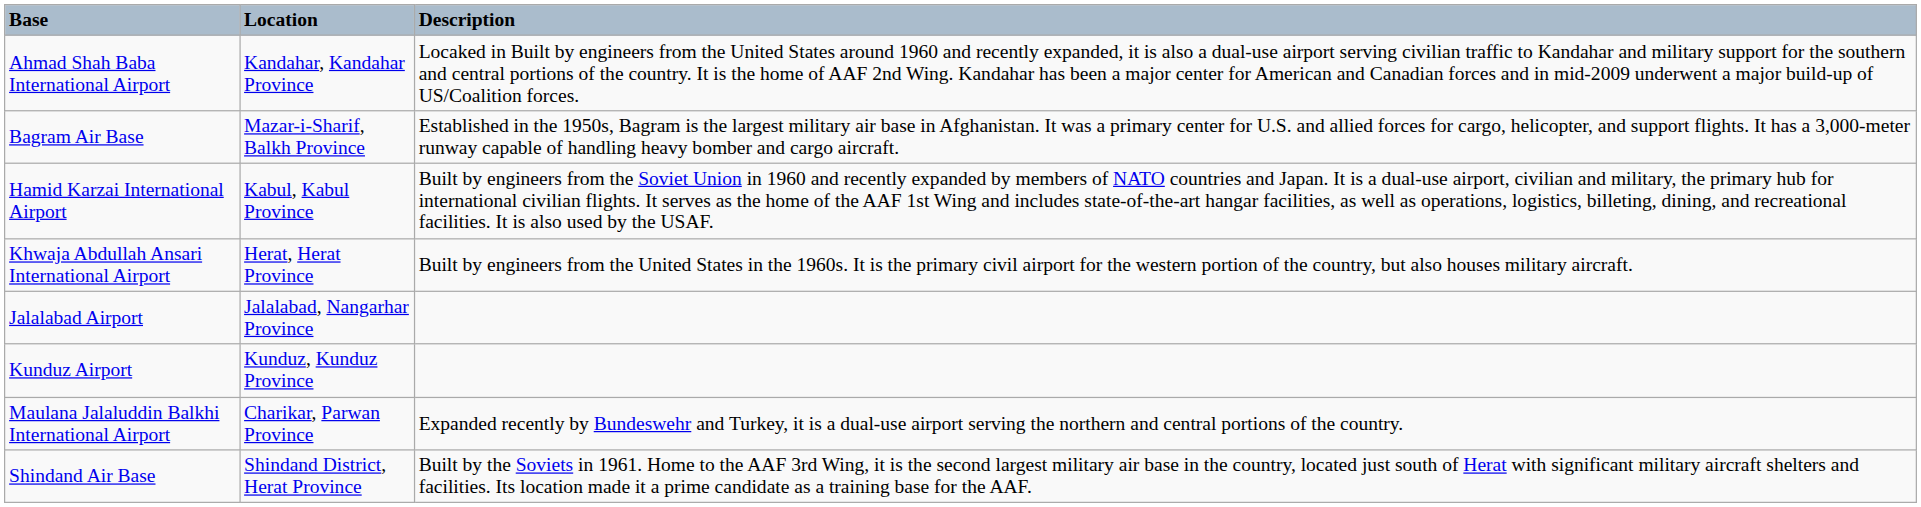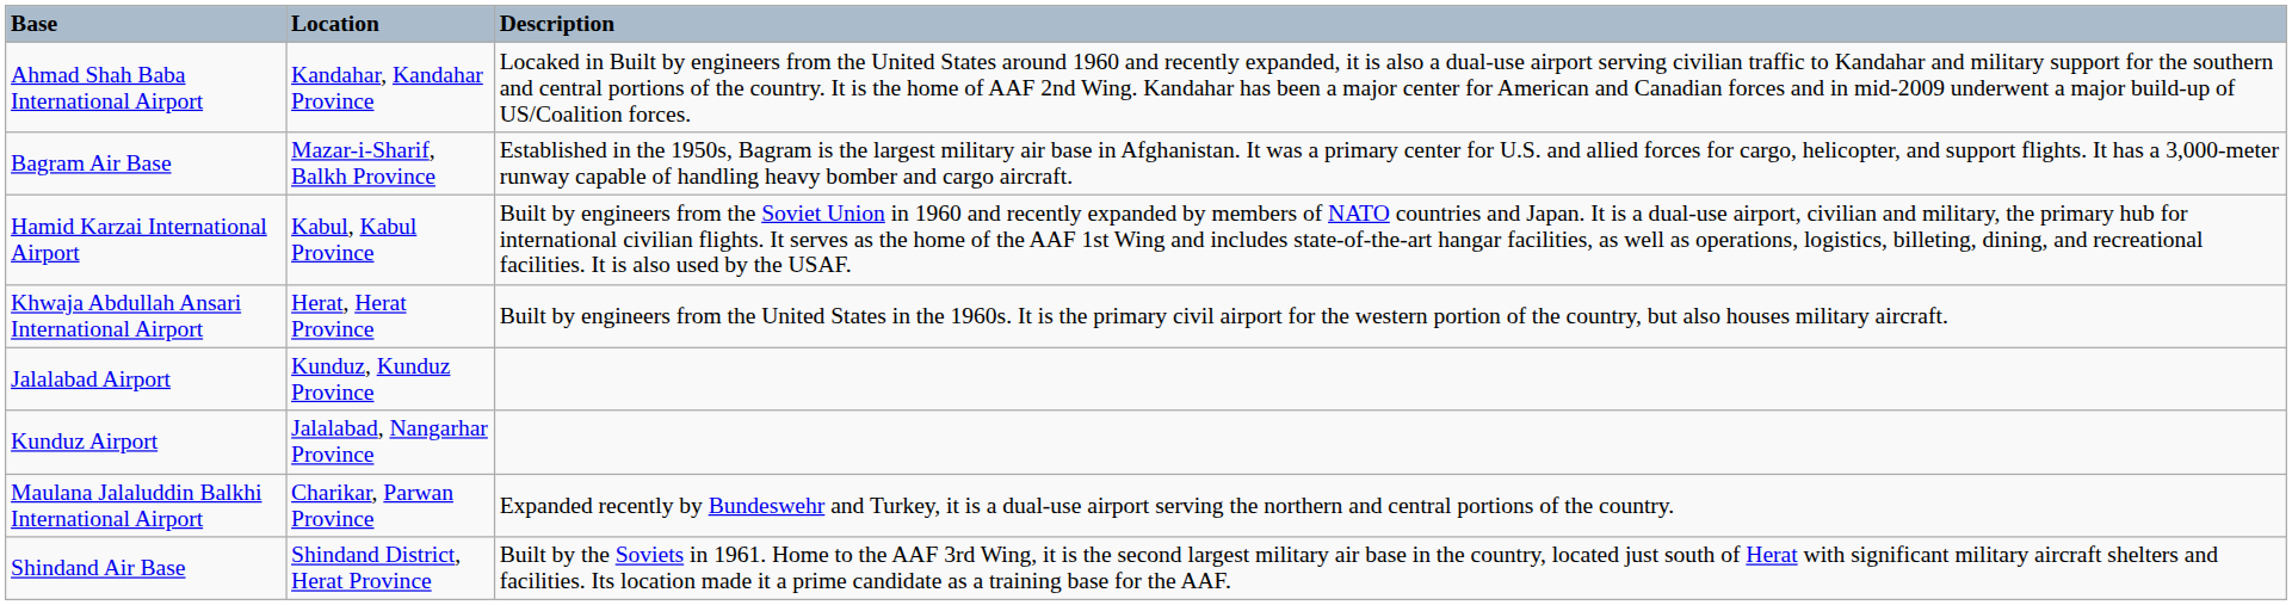 <table class="wikitable">
 <tr>
 <th style="text-align: left; background: #aabccc;">Base</th>
 <th style="text-align: left; background: #aabccc;">Location</th>
 <th style="text-align: left; background: #aabccc;">Description</th>
 </tr>
 <tr>
 <td><a href='#'>Ahmad Shah Baba International Airport</a></td>
 <td><a href='#'>Kandahar</a>, <a href='#'>Kandahar Province</a></td>
 <td>Locaked in Built by engineers from the United States around 1960 and recently expanded, it is also a dual-use airport serving civilian traffic to Kandahar and military support for the southern and central portions of the country. It is the home of AAF 2nd Wing. Kandahar has been a major center for American and Canadian forces and in mid-2009 underwent a major build-up of US/Coalition forces.</td>
 </tr>
 <tr>
 <td><a href='#'>Bagram Air Base</a></td>
 <td><a href='#'>Mazar-i-Sharif</a>, <a href='#'>Balkh Province</a></td>
 <td>Established in the 1950s, Bagram is the largest military air base in Afghanistan. It was a primary center for U.S. and allied forces for cargo, helicopter, and support flights. It has a 3,000-meter runway capable of handling heavy bomber and cargo aircraft.</td>
 </tr>
 <tr>
 <td><a href='#'>Hamid Karzai International Airport</a></td>
 <td><a href='#'>Kabul</a>, <a href='#'>Kabul Province</a></td>
 <td>Built by engineers from the <a href='#'>Soviet Union</a> in 1960 and recently expanded by members of <a href='#'>NATO</a> countries and Japan. It is a dual-use airport, civilian and military, the primary hub for international civilian flights. It serves as the home of the AAF 1st Wing and includes state-of-the-art hangar facilities, as well as operations, logistics, billeting, dining, and recreational facilities. It is also used by the USAF.</td>
 </tr>
 <tr>
 <td><a href='#'>Khwaja Abdullah Ansari International Airport</a></td>
 <td><a href='#'>Herat</a>, <a href='#'>Herat Province</a></td>
 <td>Built by engineers from the United States in the 1960s. It is the primary civil airport for the western portion of the country, but also houses military aircraft.</td>
 </tr>
 <tr>
 <td><a href='#'>Jalalabad Airport</a></td>
-<td><a href='#'>Jalalabad</a>, <a href='#'>Nangarhar Province</a></td>
+<td><a href='#'>Kunduz</a>, <a href='#'>Kunduz Province</a></td>
 <td></td>
 </tr>
 <tr>
 <td><a href='#'>Kunduz Airport</a></td>
-<td><a href='#'>Kunduz</a>, <a href='#'>Kunduz Province</a></td>
+<td><a href='#'>Jalalabad</a>, <a href='#'>Nangarhar Province</a></td>
 <td></td>
 </tr>
 <tr>
 <td><a href='#'>Maulana Jalaluddin Balkhi International Airport</a></td>
 <td><a href='#'>Charikar</a>, <a href='#'>Parwan Province</a></td>
 <td>Expanded recently by <a href='#'>Bundeswehr</a> and Turkey, it is a dual-use airport serving the northern and central portions of the country.</td>
 </tr>
 <tr>
 <td><a href='#'>Shindand Air Base</a></td>
 <td><a href='#'>Shindand District</a>, <a href='#'>Herat Province</a></td>
 <td>Built by the <a href='#'>Soviets</a> in 1961. Home to the AAF 3rd Wing, it is the second largest military air base in the country, located just south of <a href='#'>Herat</a> with significant military aircraft shelters and facilities. Its location made it a prime candidate as a training base for the AAF.</td>
 </tr>
 </table>
